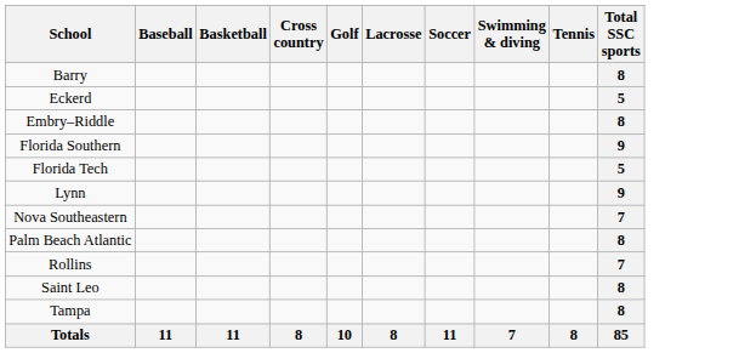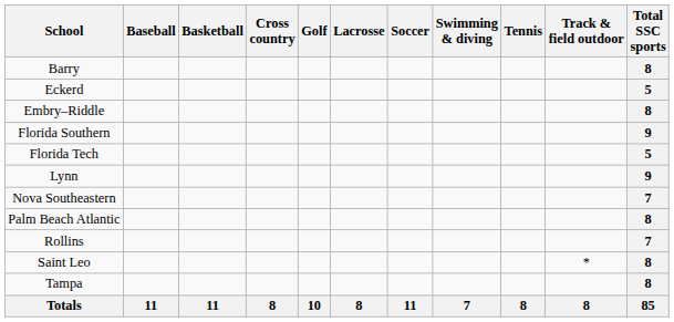 <table class="wikitable" style="text-align:center">
 <tr>
 <th>School</th>
 <th>Baseball</th>
 <th>Basketball</th>
 <th>Cross<br>country</th>
 <th>Golf</th>
 <th>Lacrosse</th>
 <th>Soccer</th>
 <th>Swimming<br>& diving</th>
 <th>Tennis</th>
+<th>Track &<br>field outdoor</th>
 <th>Total<br>SSC<br>sports</th>
 </tr>
 <tr>
 <td>Barry</td>
+<td></td>
 <td></td>
 <td></td>
 <td></td>
 <td></td>
 <td></td>
 <td></td>
 <td></td>
 <td></td>
 <th>8</th>
 </tr>
 <tr>
 <td>Eckerd</td>
 <td></td>
 <td></td>
 <td></td>
 <td></td>
 <td></td>
 <td></td>
 <td></td>
 <td></td>
+<td></td>
 <th>5</th>
 </tr>
 <tr>
 <td>Embry–Riddle</td>
+<td></td>
 <td></td>
 <td></td>
 <td></td>
 <td></td>
 <td></td>
 <td></td>
 <td></td>
 <td></td>
 <th>8</th>
 </tr>
 <tr>
 <td>Florida Southern</td>
 <td></td>
 <td></td>
 <td></td>
 <td></td>
 <td></td>
 <td></td>
 <td></td>
 <td></td>
+<td></td>
 <th>9</th>
 </tr>
 <tr>
 <td>Florida Tech</td>
+<td></td>
 <td></td>
 <td></td>
 <td></td>
 <td></td>
 <td></td>
 <td></td>
 <td></td>
 <td></td>
 <th>5</th>
 </tr>
 <tr>
 <td>Lynn</td>
 <td></td>
 <td></td>
 <td></td>
 <td></td>
 <td></td>
 <td></td>
 <td></td>
 <td></td>
+<td></td>
 <th>9</th>
 </tr>
 <tr>
 <td>Nova Southeastern</td>
+<td></td>
 <td></td>
 <td></td>
 <td></td>
 <td></td>
 <td></td>
 <td></td>
 <td></td>
 <td></td>
 <th>7</th>
 </tr>
 <tr>
 <td>Palm Beach Atlantic</td>
 <td></td>
 <td></td>
 <td></td>
 <td></td>
 <td></td>
 <td></td>
 <td></td>
 <td></td>
+<td></td>
 <th>8</th>
 </tr>
 <tr>
 <td>Rollins</td>
+<td></td>
 <td></td>
 <td></td>
 <td></td>
 <td></td>
 <td></td>
 <td></td>
 <td></td>
 <td></td>
 <th>7</th>
 </tr>
 <tr>
 <td>Saint Leo</td>
 <td></td>
 <td></td>
 <td></td>
 <td></td>
 <td></td>
 <td></td>
 <td></td>
 <td></td>
+<td>*</td>
 <th>8</th>
 </tr>
 <tr>
 <td>Tampa</td>
+<td></td>
 <td></td>
 <td></td>
 <td></td>
 <td></td>
 <td></td>
 <td></td>
 <td></td>
 <td></td>
 <th>8</th>
 </tr>
 <tr>
 <th>Totals</th>
 <th>11</th>
 <th>11</th>
 <th>8</th>
 <th>10</th>
 <th>8</th>
 <th>11</th>
 <th>7</th>
 <th>8</th>
+<th>8</th>
 <th>85</th>
 </tr>
 </table>
